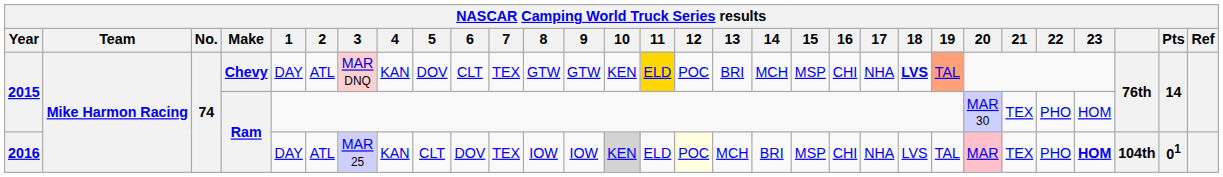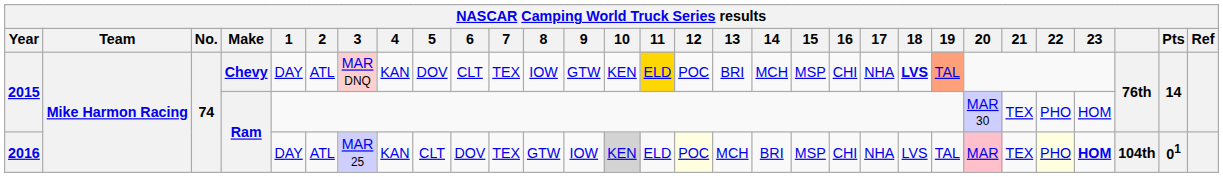 <table class="wikitable" style="text-align:center; font-size:75%">
 <tr>
 <th colspan=45><a href='#'>NASCAR</a> <a href='#'>Camping World Truck Series</a> results</th>
 </tr>
 <tr>
 <th>Year</th>
 <th>Team</th>
 <th>No.</th>
 <th>Make</th>
 <th>1</th>
 <th>2</th>
 <th>3</th>
 <th>4</th>
 <th>5</th>
 <th>6</th>
 <th>7</th>
 <th>8</th>
 <th>9</th>
 <th>10</th>
 <th>11</th>
 <th>12</th>
 <th>13</th>
 <th>14</th>
 <th>15</th>
 <th>16</th>
 <th>17</th>
 <th>18</th>
 <th>19</th>
 <th>20</th>
 <th>21</th>
 <th>22</th>
 <th>23</th>
 <th></th>
 <th>Pts</th>
 <th>Ref</th>
 </tr>
 <tr>
 <th rowspan=2><a href='#'>2015</a></th>
 <th rowspan=3><a href='#'>Mike Harmon Racing</a></th>
 <th rowspan=3>74</th>
 <th><a href='#'>Chevy</a></th>
 <td><a href='#'>DAY</a></td>
 <td><a href='#'>ATL</a></td>
 <td style="background:#FFCFCF;"><a href='#'>MAR</a><br><small>DNQ</small></td>
 <td><a href='#'>KAN</a></td>
 <td><a href='#'>DOV</a></td>
 <td><a href='#'>CLT</a></td>
 <td><a href='#'>TEX</a></td>
-<td><a href='#'>GTW</a></td>
+<td><a href='#'>IOW</a></td>
 <td><a href='#'>GTW</a></td>
 <td><a href='#'>KEN</a></td>
 <td style="background: gold;"><a href='#'>ELD</a></td>
 <td><a href='#'>POC</a></td>
 <td><a href='#'>BRI</a></td>
 <td><a href='#'>MCH</a></td>
 <td><a href='#'>MSP</a></td>
 <td><a href='#'>CHI</a></td>
 <td><a href='#'>NHA</a></td>
 <td><strong><a href='#'>LVS</a></strong></td>
 <td style="background: lightsalmon;"><a href='#'>TAL</a></td>
 <td colspan=4></td>
 <th rowspan=2>76th</th>
 <th rowspan=2>14</th>
 <th rowspan=2></th>
 </tr>
 <tr>
 <th rowspan=2><a href='#'>Ram</a></th>
 <td colspan=19></td>
 <td style="background:#CFCFFF;"><a href='#'>MAR</a><br><small>30</small></td>
 <td><a href='#'>TEX</a></td>
 <td><a href='#'>PHO</a></td>
 <td><a href='#'>HOM</a></td>
 </tr>
 <tr>
 <th><a href='#'>2016</a></th>
 <td><a href='#'>DAY</a></td>
 <td><a href='#'>ATL</a></td>
 <td style="background:#CFCFFF;"><a href='#'>MAR</a><br><small>25</small></td>
 <td><a href='#'>KAN</a></td>
 <td><a href='#'>CLT</a></td>
 <td><a href='#'>DOV</a></td>
 <td><a href='#'>TEX</a></td>
-<td><a href='#'>IOW</a></td>
+<td><a href='#'>GTW</a></td>
 <td><a href='#'>IOW</a></td>
 <td style="background: lightgrey;"><a href='#'>KEN</a></td>
 <td><a href='#'>ELD</a></td>
 <td style="background: lightyellow;"><a href='#'>POC</a></td>
 <td><a href='#'>MCH</a></td>
 <td><a href='#'>BRI</a></td>
 <td><a href='#'>MSP</a></td>
 <td><a href='#'>CHI</a></td>
 <td><a href='#'>NHA</a></td>
 <td><a href='#'>LVS</a></td>
 <td><a href='#'>TAL</a></td>
 <td style="background: pink;"><a href='#'>MAR</a></td>
 <td><a href='#'>TEX</a></td>
-<td><a href='#'>PHO</a></td>
+<td style="background: lightyellow;"><a href='#'>PHO</a></td>
 <td><strong><a href='#'>HOM</a></strong></td>
 <th>104th</th>
 <th>0<sup>1</sup></th>
 <th></th>
 </tr>
 </table>
